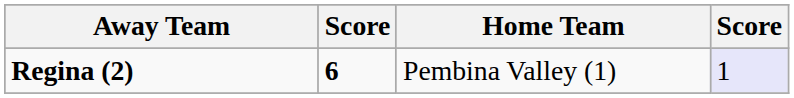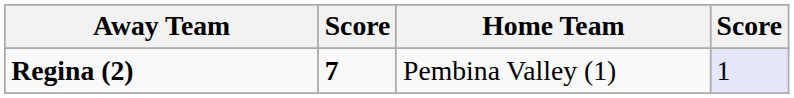 <table class="wikitable">
 <tr>
 <th width=40%>Away Team</th>
 <th>Score</th>
 <th width=40%>Home Team</th>
 <th>Score</th>
 </tr>
 <tr>
 <td><strong>Regina (2)</strong></td>
-<td><strong>6</strong></td>
+<td><strong>7</strong></td>
 <td>Pembina Valley (1)</td>
 <td style="background: lavender;">1</td>
 </tr>
 </table>
